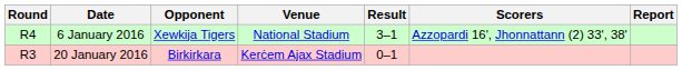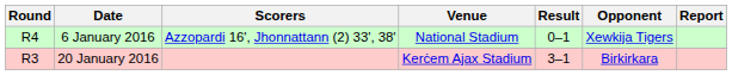 <table class="wikitable" style="font-size:100%; text-align:center">
 <tr>
 <th>Round</th>
 <th>Date</th>
-<th>Opponent</th>
+<th>Scorers</th>
 <th>Venue</th>
 <th>Result</th>
-<th>Scorers</th>
+<th>Opponent</th>
 <th>Report</th>
 </tr>
 <tr style="background: #CCFFCC;">
 <td>R4</td>
 <td>6 January 2016</td>
+<td><a href='#'>Azzopardi</a> 16', <a href='#'>Jhonnattann</a> (2) 33', 38'</td>
+<td><a href='#'>National Stadium</a></td>
+<td>0–1</td>
 <td><a href='#'>Xewkija Tigers</a></td>
-<td><a href='#'>National Stadium</a></td>
-<td>3–1</td>
-<td><a href='#'>Azzopardi</a> 16', <a href='#'>Jhonnattann</a> (2) 33', 38'</td>
 <td></td>
 </tr>
 <tr style="background: #FFCCCC;">
 <td>R3</td>
 <td>20 January 2016</td>
+<td></td>
+<td><a href='#'>Kerċem Ajax Stadium</a></td>
+<td>3–1</td>
 <td><a href='#'>Birkirkara</a></td>
-<td><a href='#'>Kerċem Ajax Stadium</a></td>
-<td>0–1</td>
-<td></td>
 <td></td>
 </tr>
 </table>
